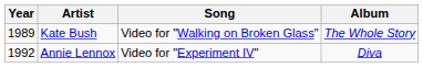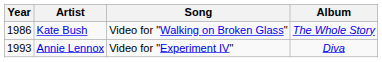 <table class="wikitable" style="text-align:center">
 <tr>
 <th>Year</th>
 <th>Artist</th>
 <th>Song</th>
 <th>Album</th>
 </tr>
 <tr>
-<td>1989</td>
+<td>1986</td>
 <td style="text-align:left;"><a href='#'>Kate Bush</a></td>
 <td style="text-align:left;">Video for "<a href='#'>Walking on Broken Glass</a>"</td>
 <td><em><a href='#'>The Whole Story</a></em></td>
 </tr>
 <tr>
-<td>1992</td>
+<td>1993</td>
 <td style="text-align:left;"><a href='#'>Annie Lennox</a></td>
 <td style="text-align:left;">Video for "<a href='#'>Experiment IV</a>"</td>
 <td><em><a href='#'>Diva</a></em></td>
 </tr>
 </table>
